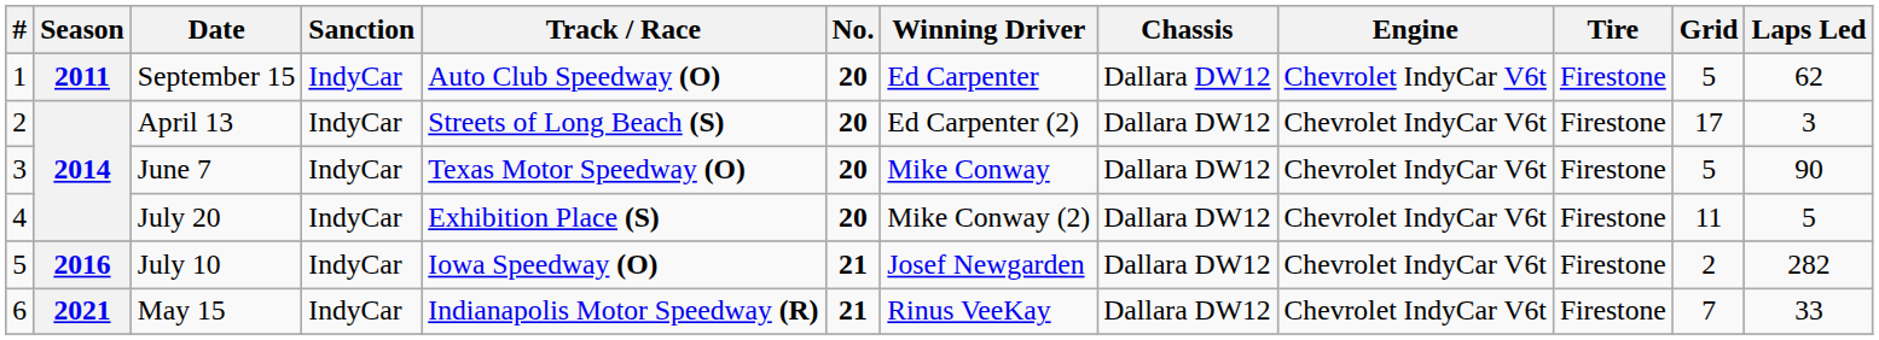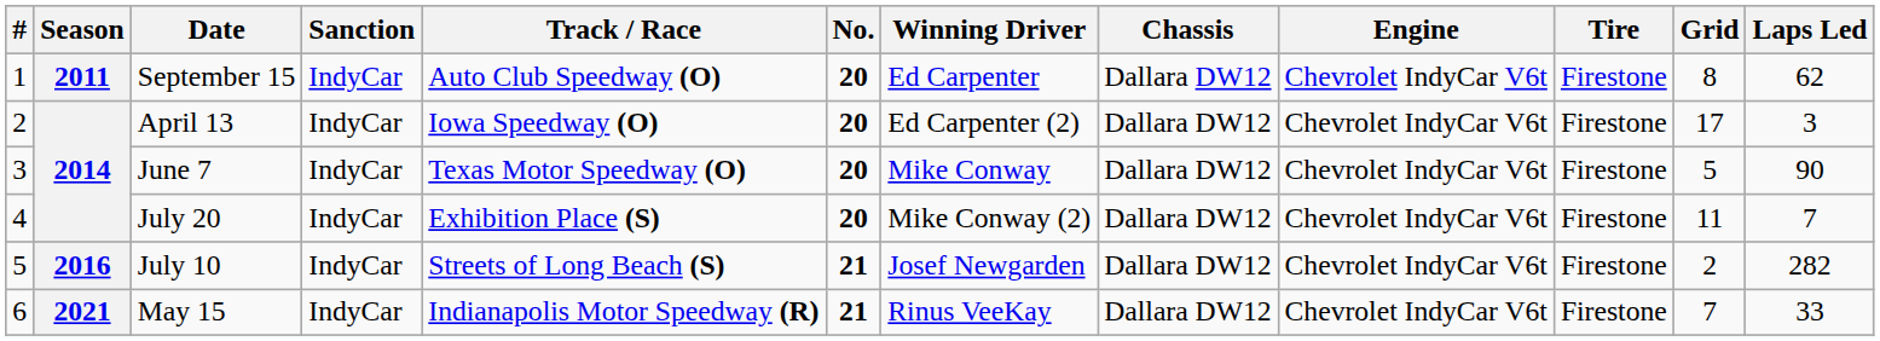 <table class="wikitable" style="font-size:90%;">
 <tr>
 <th>#</th>
 <th>Season</th>
 <th>Date</th>
 <th>Sanction</th>
 <th>Track / Race</th>
 <th>No.</th>
 <th>Winning Driver</th>
 <th>Chassis</th>
 <th>Engine</th>
 <th>Tire</th>
 <th>Grid</th>
 <th>Laps Led</th>
 </tr>
 <tr>
 <td>1</td>
 <th align=center><a href='#'>2011</a></th>
 <td>September 15</td>
 <td><a href='#'>IndyCar</a></td>
 <td><a href='#'>Auto Club Speedway</a> <strong>(O)</strong></td>
 <td align=center><strong>20</strong></td>
 <td> <a href='#'>Ed Carpenter</a></td>
 <td>Dallara <a href='#'>DW12</a></td>
 <td><a href='#'>Chevrolet</a> IndyCar <a href='#'>V6</a><a href='#'>t</a></td>
 <td><a href='#'>Firestone</a></td>
-<td align=center>5</td>
+<td align=center>8</td>
 <td align=center>62</td>
 </tr>
 <tr>
 <td>2</td>
 <th rowspan=3><a href='#'>2014</a></th>
 <td>April 13</td>
 <td>IndyCar</td>
-<td><a href='#'>Streets of Long Beach</a> <strong>(S)</strong></td>
+<td><a href='#'>Iowa Speedway</a> <strong>(O)</strong></td>
 <td align=center><strong>20</strong></td>
 <td> Ed Carpenter (2)</td>
 <td>Dallara DW12</td>
 <td>Chevrolet IndyCar V6t</td>
 <td>Firestone</td>
 <td align=center>17</td>
 <td align=center>3</td>
 </tr>
 <tr>
 <td>3</td>
 <td>June 7</td>
 <td>IndyCar</td>
 <td><a href='#'>Texas Motor Speedway</a> <strong>(O)</strong></td>
 <td align=center><strong>20</strong></td>
 <td> <a href='#'>Mike Conway</a></td>
 <td>Dallara DW12</td>
 <td>Chevrolet IndyCar V6t</td>
 <td>Firestone</td>
 <td align=center>5</td>
 <td align=center>90</td>
 </tr>
 <tr>
 <td>4</td>
 <td>July 20</td>
 <td>IndyCar</td>
 <td><a href='#'>Exhibition Place</a> <strong>(S)</strong></td>
 <td align="center"><strong>20</strong></td>
 <td> Mike Conway (2)</td>
 <td>Dallara DW12</td>
 <td>Chevrolet IndyCar V6t</td>
 <td>Firestone</td>
 <td align=center>11</td>
-<td align=center>5</td>
+<td align=center>7</td>
 </tr>
 <tr>
 <td>5</td>
 <th align=center><a href='#'>2016</a></th>
 <td>July 10</td>
 <td>IndyCar</td>
-<td><a href='#'>Iowa Speedway</a> <strong>(O)</strong></td>
+<td><a href='#'>Streets of Long Beach</a> <strong>(S)</strong></td>
 <td align="center"><strong>21</strong></td>
 <td> <a href='#'>Josef Newgarden</a></td>
 <td>Dallara DW12</td>
 <td>Chevrolet IndyCar V6t</td>
 <td>Firestone</td>
 <td align=center>2</td>
 <td align=center>282</td>
 </tr>
 <tr>
 <td>6</td>
 <th align=center><a href='#'>2021</a></th>
 <td>May 15</td>
 <td>IndyCar</td>
 <td><a href='#'>Indianapolis Motor Speedway</a> <strong>(R)</strong></td>
 <td align="center"><strong>21</strong></td>
 <td> <a href='#'>Rinus VeeKay</a></td>
 <td>Dallara DW12</td>
 <td>Chevrolet IndyCar V6t</td>
 <td>Firestone</td>
 <td align=center>7</td>
 <td align=center>33</td>
 </tr>
 </table>
